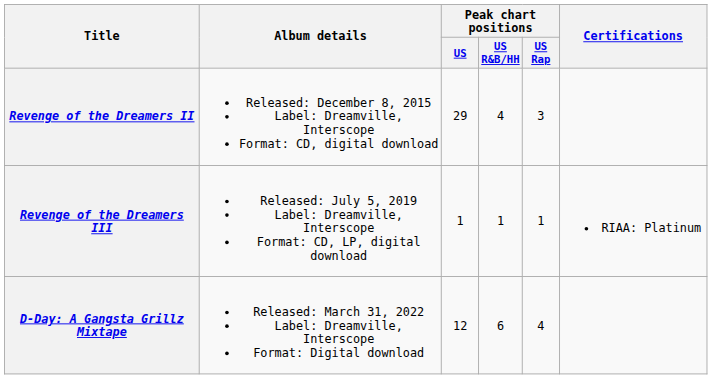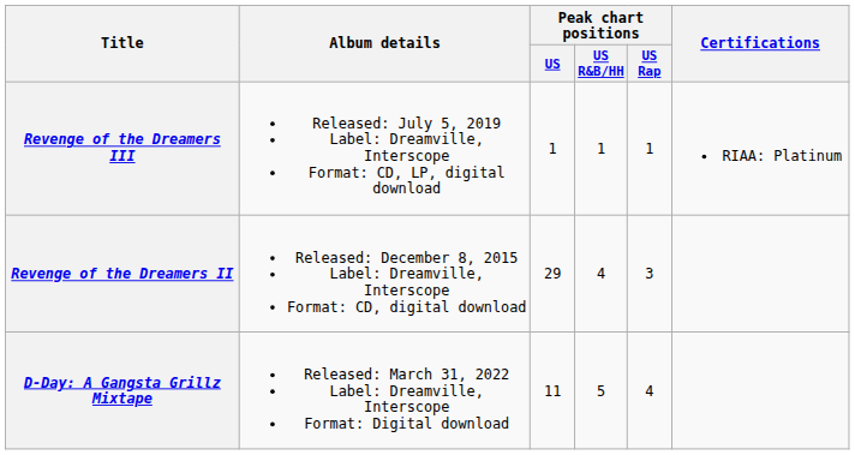 <table class="wikitable plainrowheaders" style="text-align:center;">
 <tr>
 <th scope="col" rowspan="2" style="width:16em;">Title</th>
 <th scope="col" rowspan="2" style="width:20em;">Album details</th>
 <th scope="col" colspan="3">Peak chart positions</th>
 <th scope="col" rowspan="2" style="width:12em;"><a href='#'>Certifications</a></th>
 </tr>
 <tr>
 <th scope="col" style="width:3em;font-size:90%;"><a href='#'>US</a><br></th>
 <th scope="col" style="width:3em;font-size:90%;"><a href='#'>US<br>R&B/HH</a><br></th>
 <th scope="col" style="width:3em;font-size:90%;"><a href='#'>US<br>Rap</a><br></th>
 </tr>
 <tr>
+<th scope="row"><em><a href='#'>Revenge of the Dreamers III</a></em><br></th>
+<td><br><ul><li>Released: July 5, 2019</li><li>Label: Dreamville, Interscope</li><li>Format: CD, LP, digital download</li></ul></td>
+<td>1</td>
+<td>1</td>
+<td>1</td>
+<td><br><ul><li>RIAA: Platinum</li></ul></td>
+</tr>
+<tr>
 <th scope="row"><em><a href='#'>Revenge of the Dreamers II</a></em><br></th>
 <td><br><ul><li>Released: December 8, 2015</li><li>Label: Dreamville, Interscope</li><li>Format: CD, digital download</li></ul></td>
 <td>29</td>
 <td>4</td>
 <td>3</td>
 <td></td>
 </tr>
 <tr>
-<th scope="row"><em><a href='#'>Revenge of the Dreamers III</a></em><br></th>
-<td><br><ul><li>Released: July 5, 2019</li><li>Label: Dreamville, Interscope</li><li>Format: CD, LP, digital download</li></ul></td>
-<td>1</td>
-<td>1</td>
-<td>1</td>
-<td><br><ul><li>RIAA: Platinum</li></ul></td>
-</tr>
-<tr>
 <th scope="row"><em><a href='#'>D-Day: A Gangsta Grillz Mixtape</a></em><br></th>
 <td><br><ul><li>Released: March 31, 2022</li><li>Label: Dreamville, Interscope</li><li>Format: Digital download</li></ul></td>
-<td>12</td>
-<td>6</td>
+<td>11</td>
+<td>5</td>
 <td>4</td>
 <td></td>
 </tr>
 </table>
